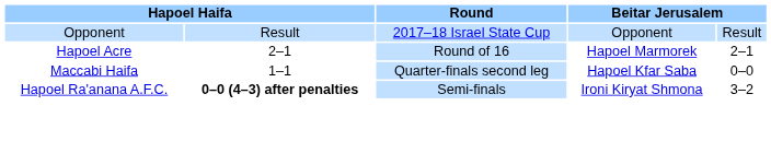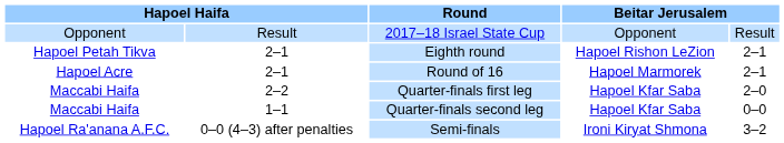 <table width="100%" style="text-align:center">
 <tr valign=top bgcolor=#99ccff>
 <th colspan=2 style="width:1*">Hapoel Haifa</th>
 <th><strong>Round</strong></th>
 <th colspan=2 style="width:1*">Beitar Jerusalem</th>
 </tr>
 <tr valign=top bgcolor=#c1e0ff>
 <td>Opponent</td>
 <td>Result</td>
 <td bgcolor=#c1e0ff><a href='#'>2017–18 Israel State Cup</a></td>
 <td>Opponent</td>
 <td>Result</td>
 </tr>
 <tr>
+<td><a href='#'>Hapoel Petah Tikva</a></td>
+<td>2–1</td>
+<td bgcolor=#c1e0ff>Eighth round</td>
+<td><a href='#'>Hapoel Rishon LeZion</a></td>
+<td>2–1</td>
+</tr>
+<tr>
 <td><a href='#'>Hapoel Acre</a></td>
 <td>2–1</td>
 <td bgcolor=#c1e0ff>Round of 16</td>
 <td><a href='#'>Hapoel Marmorek</a></td>
 <td>2–1</td>
+</tr>
+<tr>
+<td><a href='#'>Maccabi Haifa</a></td>
+<td>2–2</td>
+<td bgcolor=#c1e0ff>Quarter-finals first leg</td>
+<td><a href='#'>Hapoel Kfar Saba</a></td>
+<td>2–0</td>
 </tr>
 <tr>
 <td><a href='#'>Maccabi Haifa</a></td>
 <td>1–1</td>
 <td bgcolor=#c1e0ff>Quarter-finals second leg</td>
 <td><a href='#'>Hapoel Kfar Saba</a></td>
 <td>0–0</td>
 </tr>
 <tr>
 <td><a href='#'>Hapoel Ra'anana A.F.C.</a></td>
-<td><strong>0–0 (4–3) after penalties</strong></td>
+<td>0–0 (4–3) after penalties</td>
 <td bgcolor=#c1e0ff>Semi-finals</td>
 <td><a href='#'>Ironi Kiryat Shmona</a></td>
 <td>3–2</td>
 </tr>
 <tr>
 </tr>
 </table>
